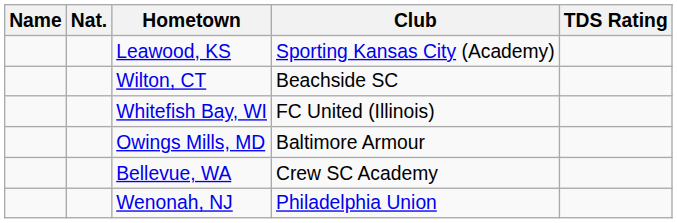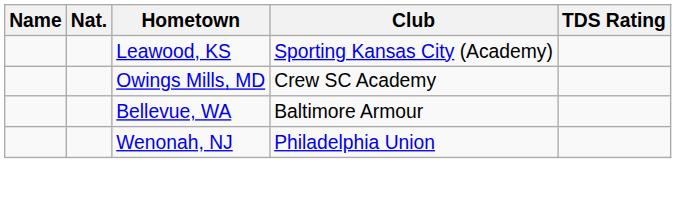 <table class="wikitable" style="font-size:90%;" border="1">
 <tr>
 <th>Name</th>
 <th>Nat.</th>
 <th>Hometown</th>
 <th>Club</th>
 <th>TDS Rating</th>
 </tr>
 <tr>
 <td></td>
 <td></td>
 <td><a href='#'>Leawood, KS</a></td>
 <td><a href='#'>Sporting Kansas City</a> (Academy)</td>
 <td></td>
 </tr>
 <tr>
 <td></td>
 <td></td>
-<td><a href='#'>Wilton, CT</a></td>
-<td>Beachside SC</td>
-<td></td>
-</tr>
-<tr>
-<td></td>
-<td></td>
-<td><a href='#'>Whitefish Bay, WI</a></td>
-<td>FC United (Illinois)</td>
-<td></td>
-</tr>
-<tr>
-<td></td>
-<td></td>
 <td><a href='#'>Owings Mills, MD</a></td>
-<td>Baltimore Armour</td>
+<td>Crew SC Academy</td>
 <td></td>
 </tr>
 <tr>
 <td></td>
 <td></td>
 <td><a href='#'>Bellevue, WA</a></td>
-<td>Crew SC Academy</td>
+<td>Baltimore Armour</td>
 <td></td>
 </tr>
 <tr>
 <td></td>
 <td></td>
 <td><a href='#'>Wenonah, NJ</a></td>
 <td><a href='#'>Philadelphia Union</a></td>
 <td></td>
 </tr>
 </table>
